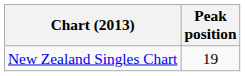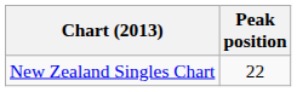 <table class="wikitable sortable">
 <tr>
 <th>Chart (2013)</th>
 <th>Peak<br>position</th>
 </tr>
 <tr>
 <td><a href='#'>New Zealand Singles Chart</a></td>
-<td style="text-align:center;">19</td>
+<td style="text-align:center;">22</td>
 </tr>
 </table>
